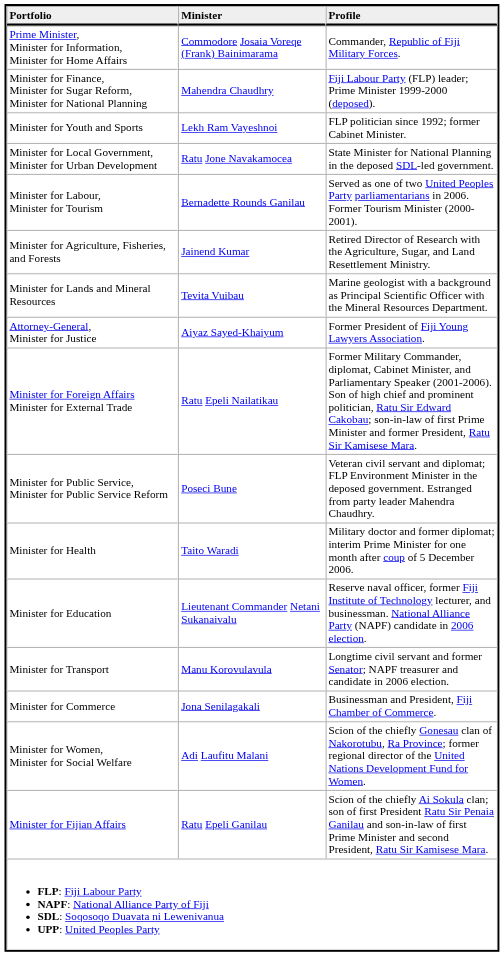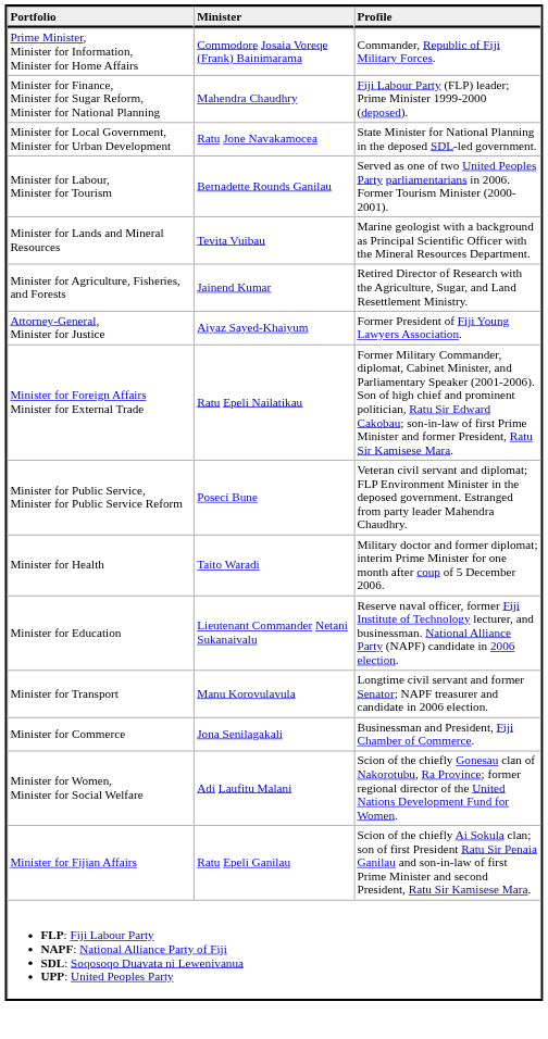 <table table width="80%" border="1" align="center" cellpadding=3 cellspacing=0 style="margin:5px; border:3px solid;">
 <tr>
 <td td width="35%" style="border-bottom:3px solid; background:#efefef;"><strong>Portfolio</strong></td>
 <td td width="30%" style="border-bottom:3px solid; background:#efefef;"><strong>Minister</strong></td>
 <td td width="35%" style="border-bottom:3px solid; background:#efefef;"><strong>Profile</strong></td>
 </tr>
 <tr>
 <td><a href='#'>Prime Minister</a>,<br>Minister for Information,<br>Minister for Home Affairs</td>
 <td><a href='#'>Commodore</a> <a href='#'>Josaia Voreqe (Frank) Bainimarama</a></td>
 <td>Commander, <a href='#'>Republic of Fiji Military Forces</a>.</td>
 </tr>
 <tr>
 <td>Minister for Finance,<br>Minister for Sugar Reform,<br>Minister for National Planning</td>
 <td><a href='#'>Mahendra Chaudhry</a></td>
 <td><a href='#'>Fiji Labour Party</a> (FLP) leader; Prime Minister 1999-2000 (<a href='#'>deposed</a>).</td>
 </tr>
 <tr>
-<td>Minister for Youth and Sports</td>
-<td><a href='#'>Lekh Ram Vayeshnoi</a></td>
-<td>FLP politician since 1992; former Cabinet Minister.</td>
-</tr>
-<tr>
 <td>Minister for Local Government,<br>Minister for Urban Development</td>
 <td><a href='#'>Ratu</a> <a href='#'>Jone Navakamocea</a></td>
 <td>State Minister for National Planning in the deposed <a href='#'>SDL</a>-led government.</td>
 </tr>
 <tr>
 <td>Minister for Labour,<br>Minister for Tourism</td>
 <td><a href='#'>Bernadette Rounds Ganilau</a></td>
 <td>Served as one of two <a href='#'>United Peoples Party</a> <a href='#'>parliamentarians</a> in 2006. Former Tourism Minister (2000-2001).</td>
 </tr>
 <tr>
+<td>Minister for Lands and Mineral Resources</td>
+<td><a href='#'>Tevita Vuibau</a></td>
+<td>Marine geologist with a background as Principal Scientific Officer with the Mineral Resources Department.</td>
+</tr>
+<tr>
 <td>Minister for Agriculture, Fisheries, and Forests</td>
 <td><a href='#'>Jainend Kumar</a></td>
 <td>Retired Director of Research with the Agriculture, Sugar, and Land Resettlement Ministry.</td>
-</tr>
-<tr>
-<td>Minister for Lands and Mineral Resources</td>
-<td><a href='#'>Tevita Vuibau</a></td>
-<td>Marine geologist with a background as Principal Scientific Officer with the Mineral Resources Department.</td>
 </tr>
 <tr>
 <td><a href='#'>Attorney-General</a>,<br>Minister for Justice</td>
 <td><a href='#'>Aiyaz Sayed-Khaiyum</a></td>
 <td>Former President of <a href='#'>Fiji Young Lawyers Association</a>.</td>
 </tr>
 <tr>
 <td><a href='#'>Minister for Foreign Affairs</a><br>Minister for External Trade</td>
 <td><a href='#'>Ratu</a> <a href='#'>Epeli Nailatikau</a></td>
 <td>Former Military Commander, diplomat, Cabinet Minister, and Parliamentary Speaker (2001-2006).  Son of high chief and prominent politician, <a href='#'>Ratu Sir Edward Cakobau</a>; son-in-law of first Prime Minister and former President, <a href='#'>Ratu Sir Kamisese Mara</a>.</td>
 </tr>
 <tr>
 <td>Minister for Public Service,<br>Minister for Public Service Reform</td>
 <td><a href='#'>Poseci Bune</a></td>
 <td>Veteran civil servant and diplomat; FLP Environment Minister in the deposed government. Estranged from party leader Mahendra Chaudhry.</td>
 </tr>
 <tr>
 <td>Minister for Health</td>
 <td><a href='#'>Taito Waradi</a></td>
 <td>Military doctor and former diplomat; interim Prime Minister for one month after <a href='#'>coup</a> of 5 December 2006.</td>
 </tr>
 <tr>
 <td>Minister for Education</td>
 <td><a href='#'>Lieutenant Commander</a> <a href='#'>Netani Sukanaivalu</a></td>
 <td>Reserve naval officer, former <a href='#'>Fiji Institute of Technology</a> lecturer, and businessman.  <a href='#'>National Alliance Party</a> (NAPF) candidate in <a href='#'>2006 election</a>.</td>
 </tr>
 <tr>
 <td>Minister for Transport</td>
 <td><a href='#'>Manu Korovulavula</a></td>
 <td>Longtime civil servant and former <a href='#'>Senator</a>; NAPF treasurer and candidate in 2006 election.</td>
 </tr>
 <tr>
 <td>Minister for Commerce</td>
 <td><a href='#'>Jona Senilagakali</a></td>
 <td>Businessman and President, <a href='#'>Fiji Chamber of Commerce</a>.</td>
 </tr>
 <tr>
 <td>Minister for Women,<br>Minister for Social Welfare</td>
 <td><a href='#'>Adi</a> <a href='#'>Laufitu Malani</a></td>
 <td>Scion of the chiefly <a href='#'>Gonesau</a> clan of <a href='#'>Nakorotubu</a>, <a href='#'>Ra Province</a>; former regional director of the <a href='#'>United Nations Development Fund for Women</a>.</td>
 </tr>
 <tr>
 <td><a href='#'>Minister for Fijian Affairs</a></td>
 <td><a href='#'>Ratu</a> <a href='#'>Epeli Ganilau</a></td>
 <td>Scion of the chiefly <a href='#'>Ai Sokula</a> clan; son of first President <a href='#'>Ratu Sir Penaia Ganilau</a> and son-in-law of first Prime Minister and second President, <a href='#'>Ratu Sir Kamisese Mara</a>.</td>
 </tr>
 <tr>
 <td colspan=3><br><ul><li><strong>FLP</strong>: <a href='#'>Fiji Labour Party</a></li><li><strong>NAPF</strong>: <a href='#'>National Alliance Party of Fiji</a></li><li><strong>SDL</strong>: <a href='#'>Soqosoqo Duavata ni Lewenivanua</a></li><li><strong>UPP</strong>: <a href='#'>United Peoples Party</a></li></ul></td>
 </tr>
 <tr>
 </tr>
 </table>
